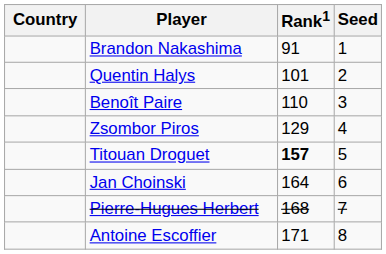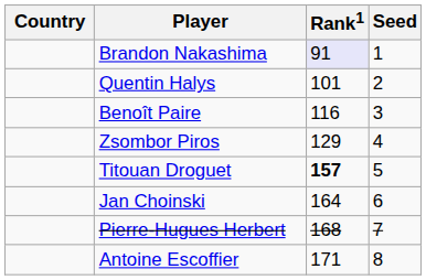 <table class="sortable wikitable">
 <tr>
 <th width="70">Country</th>
 <th width="175">Player</th>
 <th>Rank<sup>1</sup></th>
 <th>Seed</th>
 </tr>
 <tr>
 <td></td>
 <td><a href='#'>Brandon Nakashima</a></td>
-<td>91</td>
+<td style="background: lavender;">91</td>
 <td>1</td>
 </tr>
 <tr>
 <td></td>
 <td><a href='#'>Quentin Halys</a></td>
 <td>101</td>
 <td>2</td>
 </tr>
 <tr>
 <td></td>
 <td><a href='#'>Benoît Paire</a></td>
-<td>110</td>
+<td>116</td>
 <td>3</td>
 </tr>
 <tr>
 <td></td>
 <td><a href='#'>Zsombor Piros</a></td>
 <td>129</td>
 <td>4</td>
 </tr>
 <tr>
 <td></td>
 <td><a href='#'>Titouan Droguet</a></td>
 <td><strong>157</strong></td>
 <td>5</td>
 </tr>
 <tr>
 <td></td>
 <td><a href='#'>Jan Choinski</a></td>
 <td>164</td>
 <td>6</td>
 </tr>
 <tr>
 <td><s></s></td>
 <td><s><a href='#'>Pierre-Hugues Herbert</a></s></td>
 <td><s>168</s></td>
 <td><s>7</s></td>
 </tr>
 <tr>
 <td></td>
 <td><a href='#'>Antoine Escoffier</a></td>
 <td>171</td>
 <td>8</td>
 </tr>
 </table>
